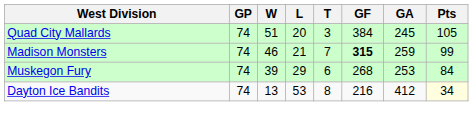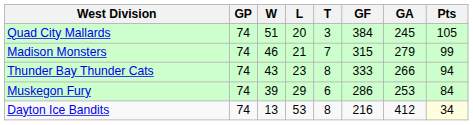 <table class="wikitable">
 <tr>
 <th width="40%" bgcolor="#e0e0e0">West Division</th>
 <th width="5%" bgcolor="#e0e0e0">GP</th>
 <th width="5%" bgcolor="#e0e0e0">W</th>
 <th width="5%" bgcolor="#e0e0e0">L</th>
 <th width="5%" bgcolor="#e0e0e0">T</th>
 <th width="7.5%" bgcolor="#e0e0e0">GF</th>
 <th width="7.5%" bgcolor="#e0e0e0">GA</th>
 <th width="7.5%" bgcolor="#e0e0e0">Pts</th>
 </tr>
 <tr align="center" bgcolor="#CCFFCC">
 <td align="left"><a href='#'>Quad City Mallards</a></td>
 <td>74</td>
 <td>51</td>
 <td>20</td>
 <td>3</td>
 <td>384</td>
 <td>245</td>
 <td>105</td>
 </tr>
 <tr align="center" bgcolor="#CCFFCC">
 <td align="left"><a href='#'>Madison Monsters</a></td>
 <td>74</td>
 <td>46</td>
 <td>21</td>
 <td>7</td>
-<td><strong>315</strong></td>
-<td>259</td>
+<td>315</td>
+<td>279</td>
 <td>99</td>
+</tr>
+<tr align="center" bgcolor="#CCFFCC">
+<td align="left"><a href='#'>Thunder Bay Thunder Cats</a></td>
+<td>74</td>
+<td>43</td>
+<td>23</td>
+<td>8</td>
+<td>333</td>
+<td>266</td>
+<td>94</td>
 </tr>
 <tr align="center" bgcolor="#CCFFCC">
 <td align="left"><a href='#'>Muskegon Fury</a></td>
 <td>74</td>
 <td>39</td>
 <td>29</td>
 <td>6</td>
-<td>268</td>
+<td>286</td>
 <td>253</td>
 <td>84</td>
 </tr>
 <tr align="center">
 <td align="left"><a href='#'>Dayton Ice Bandits</a></td>
 <td>74</td>
 <td>13</td>
 <td>53</td>
 <td>8</td>
 <td>216</td>
 <td>412</td>
 <td style="background: lightyellow;">34</td>
 </tr>
 </table>
